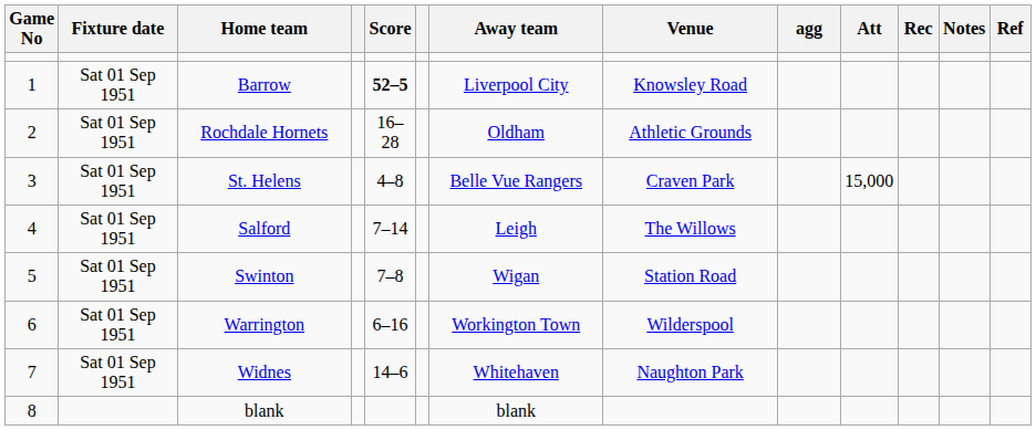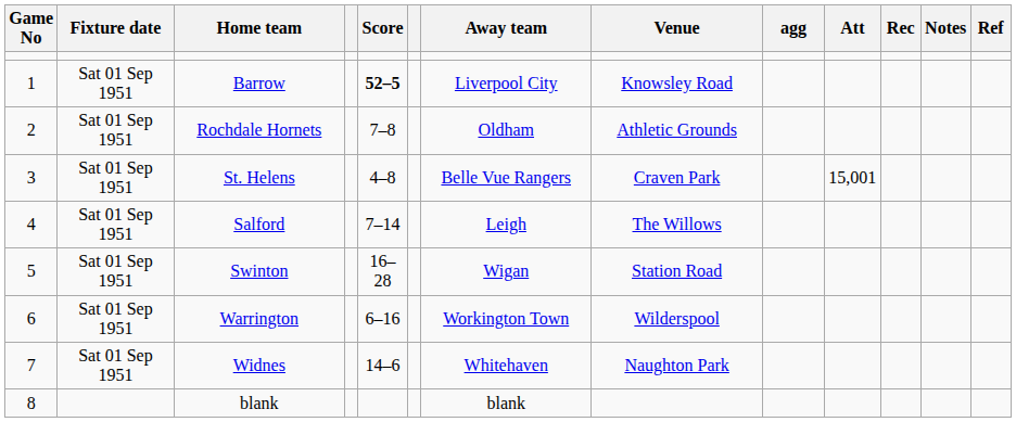 <table class="wikitable" style="text-align:center;">
 <tr>
 <th width=20 abbr="No">Game No</th>
 <th width=100 abbr="Date">Fixture date</th>
 <th width=150 abbr="Home team">Home team</th>
 <th width=5 abbr="space"></th>
 <th width=20 abbr="Score">Score</th>
 <th width=5 abbr="space"></th>
 <th width=150 abbr="Away team">Away team</th>
 <th width=150 abbr="Venue">Venue</th>
 <th width=50 abbr="agg">agg</th>
 <th width=30 abbr="Att">Att</th>
 <th width=30 abbr="Rec">Rec</th>
 <th width=20 abbr="Notes">Notes</th>
 <th width=30 abbr="Ref">Ref</th>
 </tr>
 <tr>
 <td></td>
 <td></td>
 <td></td>
 <td></td>
 <td></td>
 <td></td>
 <td></td>
 <td></td>
 <td></td>
 <td></td>
 <td></td>
 <td></td>
 </tr>
 <tr>
 <td>1</td>
 <td>Sat 01 Sep 1951</td>
 <td><a href='#'>Barrow</a></td>
 <td></td>
 <td><strong>52–5</strong></td>
 <td></td>
 <td><a href='#'>Liverpool City</a></td>
 <td><a href='#'>Knowsley Road</a></td>
 <td></td>
 <td></td>
 <td></td>
 <td></td>
 <td></td>
 </tr>
 <tr>
 <td>2</td>
 <td>Sat 01 Sep 1951</td>
 <td><a href='#'>Rochdale Hornets</a></td>
 <td></td>
-<td>16–28</td>
+<td>7–8</td>
 <td></td>
 <td><a href='#'>Oldham</a></td>
 <td><a href='#'>Athletic Grounds</a></td>
 <td></td>
 <td></td>
 <td></td>
 <td></td>
 <td></td>
 </tr>
 <tr>
 <td>3</td>
 <td>Sat 01 Sep 1951</td>
 <td><a href='#'>St. Helens</a></td>
 <td></td>
 <td>4–8</td>
 <td></td>
 <td><a href='#'>Belle Vue Rangers</a></td>
 <td><a href='#'>Craven Park</a></td>
 <td></td>
-<td>15,000</td>
+<td>15,001</td>
 <td></td>
 <td></td>
 <td></td>
 </tr>
 <tr>
 <td>4</td>
 <td>Sat 01 Sep 1951</td>
 <td><a href='#'>Salford</a></td>
 <td></td>
 <td>7–14</td>
 <td></td>
 <td><a href='#'>Leigh</a></td>
 <td><a href='#'>The Willows</a></td>
 <td></td>
 <td></td>
 <td></td>
 <td></td>
 <td></td>
 </tr>
 <tr>
 <td>5</td>
 <td>Sat 01 Sep 1951</td>
 <td><a href='#'>Swinton</a></td>
 <td></td>
-<td>7–8</td>
+<td>16–28</td>
 <td></td>
 <td><a href='#'>Wigan</a></td>
 <td><a href='#'>Station Road</a></td>
 <td></td>
 <td></td>
 <td></td>
 <td></td>
 <td></td>
 </tr>
 <tr>
 <td>6</td>
 <td>Sat 01 Sep 1951</td>
 <td><a href='#'>Warrington</a></td>
 <td></td>
 <td>6–16</td>
 <td></td>
 <td><a href='#'>Workington Town</a></td>
 <td><a href='#'>Wilderspool</a></td>
 <td></td>
 <td></td>
 <td></td>
 <td></td>
 <td></td>
 </tr>
 <tr>
 <td>7</td>
 <td>Sat 01 Sep 1951</td>
 <td><a href='#'>Widnes</a></td>
 <td></td>
 <td>14–6</td>
 <td></td>
 <td><a href='#'>Whitehaven</a></td>
 <td><a href='#'>Naughton Park</a></td>
 <td></td>
 <td></td>
 <td></td>
 <td></td>
 <td></td>
 </tr>
 <tr>
 <td>8</td>
 <td></td>
 <td>blank</td>
 <td></td>
 <td></td>
 <td></td>
 <td>blank</td>
 <td></td>
 <td></td>
 <td></td>
 <td></td>
 <td></td>
 <td></td>
 </tr>
 </table>
